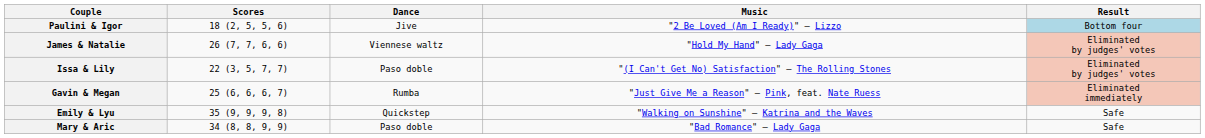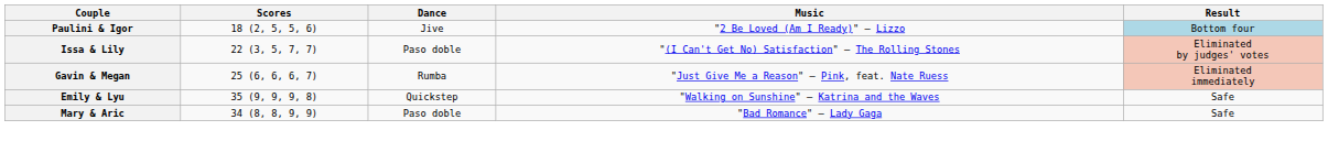 <table class="wikitable sortable" style="text-align:center; width: 90%">
 <tr>
 <th scope="col">Couple</th>
 <th scope="col">Scores</th>
 <th scope="col" class="unsortable">Dance</th>
 <th scope="col" class="unsortable">Music</th>
 <th scope="col" class="unsortable">Result</th>
 </tr>
 <tr>
 <th scope="row">Paulini & Igor</th>
 <td>18 (2, 5, 5, 6)</td>
 <td>Jive</td>
 <td>"<a href='#'>2 Be Loved (Am I Ready)</a>" — <a href='#'>Lizzo</a></td>
 <td bgcolor="lightblue">Bottom four</td>
-</tr>
-<tr>
-<th scope="row">James & Natalie</th>
-<td>26 (7, 7, 6, 6)</td>
-<td>Viennese waltz</td>
-<td>"<a href='#'>Hold My Hand</a>" — <a href='#'>Lady Gaga</a></td>
-<td bgcolor="f4c7b8">Eliminated<br>by judges' votes</td>
 </tr>
 <tr>
 <th scope="row">Issa & Lily</th>
 <td>22 (3, 5, 7, 7)</td>
 <td>Paso doble</td>
 <td>"<a href='#'>(I Can't Get No) Satisfaction</a>" — <a href='#'>The Rolling Stones</a></td>
 <td bgcolor="f4c7b8">Eliminated<br>by judges' votes</td>
 </tr>
 <tr>
 <th scope="row">Gavin & Megan</th>
 <td>25 (6, 6, 6, 7)</td>
 <td>Rumba</td>
 <td>"<a href='#'>Just Give Me a Reason</a>" — <a href='#'>Pink</a>, feat. <a href='#'>Nate Ruess</a></td>
 <td bgcolor="f4c7b8">Eliminated<br>immediately</td>
 </tr>
 <tr>
 <th scope="row">Emily & Lyu</th>
 <td>35 (9, 9, 9, 8)</td>
 <td>Quickstep</td>
 <td>"<a href='#'>Walking on Sunshine</a>" — <a href='#'>Katrina and the Waves</a></td>
 <td>Safe</td>
 </tr>
 <tr>
 <th scope="row">Mary & Aric</th>
 <td>34 (8, 8, 9, 9)</td>
 <td>Paso doble</td>
 <td>"<a href='#'>Bad Romance</a>" — <a href='#'>Lady Gaga</a></td>
 <td>Safe</td>
 </tr>
 </table>
